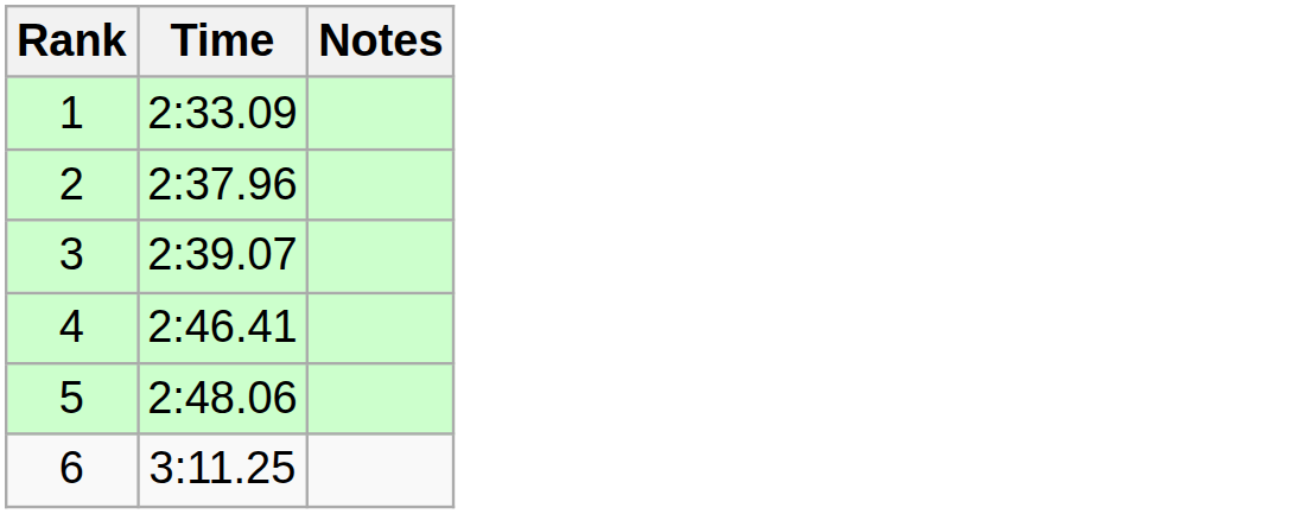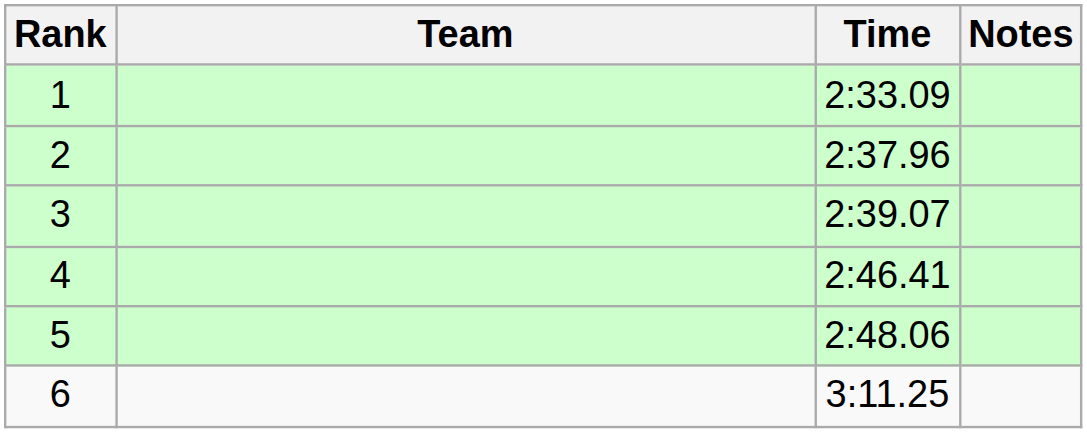 <table class="wikitable" style="text-align:center">
 <tr>
 <th>Rank</th>
+<th Style="width:18em">Team</th>
 <th>Time</th>
 <th>Notes</th>
 </tr>
 <tr style="background:#cfc">
 <td>1</td>
+<td style="text-align:left"></td>
 <td>2:33.09</td>
 <td></td>
 </tr>
 <tr style="background:#cfc">
 <td>2</td>
+<td style="text-align:left"></td>
 <td>2:37.96</td>
 <td></td>
 </tr>
 <tr style="background:#cfc">
 <td>3</td>
+<td style="text-align:left"></td>
 <td>2:39.07</td>
 <td></td>
 </tr>
 <tr style="background:#cfc">
 <td>4</td>
+<td style="text-align:left"></td>
 <td>2:46.41</td>
 <td></td>
 </tr>
 <tr style="background:#cfc">
 <td>5</td>
+<td style="text-align:left"></td>
 <td>2:48.06</td>
 <td></td>
 </tr>
 <tr>
 <td>6</td>
+<td style="text-align:left"></td>
 <td>3:11.25</td>
 <td></td>
 </tr>
 </table>
